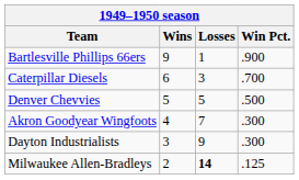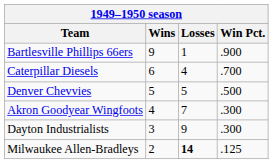 <table class="wikitable">
 <tr>
 <th colspan="4"><a href='#'>1949–1950 season</a></th>
 </tr>
 <tr>
 <th>Team</th>
 <th>Wins</th>
 <th>Losses</th>
 <th>Win Pct.</th>
 </tr>
 <tr>
 <td><a href='#'>Bartlesville Phillips 66ers</a></td>
 <td>9</td>
 <td>1</td>
 <td>.900</td>
 </tr>
 <tr>
 <td><a href='#'>Caterpillar Diesels</a></td>
 <td>6</td>
-<td>3</td>
+<td>4</td>
 <td>.700</td>
 </tr>
 <tr>
 <td><a href='#'>Denver Chevvies</a></td>
 <td>5</td>
 <td>5</td>
 <td>.500</td>
 </tr>
 <tr>
 <td><a href='#'>Akron Goodyear Wingfoots</a></td>
 <td>4</td>
 <td>7</td>
 <td>.300</td>
 </tr>
 <tr>
 <td>Dayton Industrialists</td>
 <td>3</td>
 <td>9</td>
 <td>.300</td>
 </tr>
 <tr>
 <td>Milwaukee Allen-Bradleys</td>
 <td>2</td>
 <td><strong>14</strong></td>
 <td>.125</td>
 </tr>
 </table>
